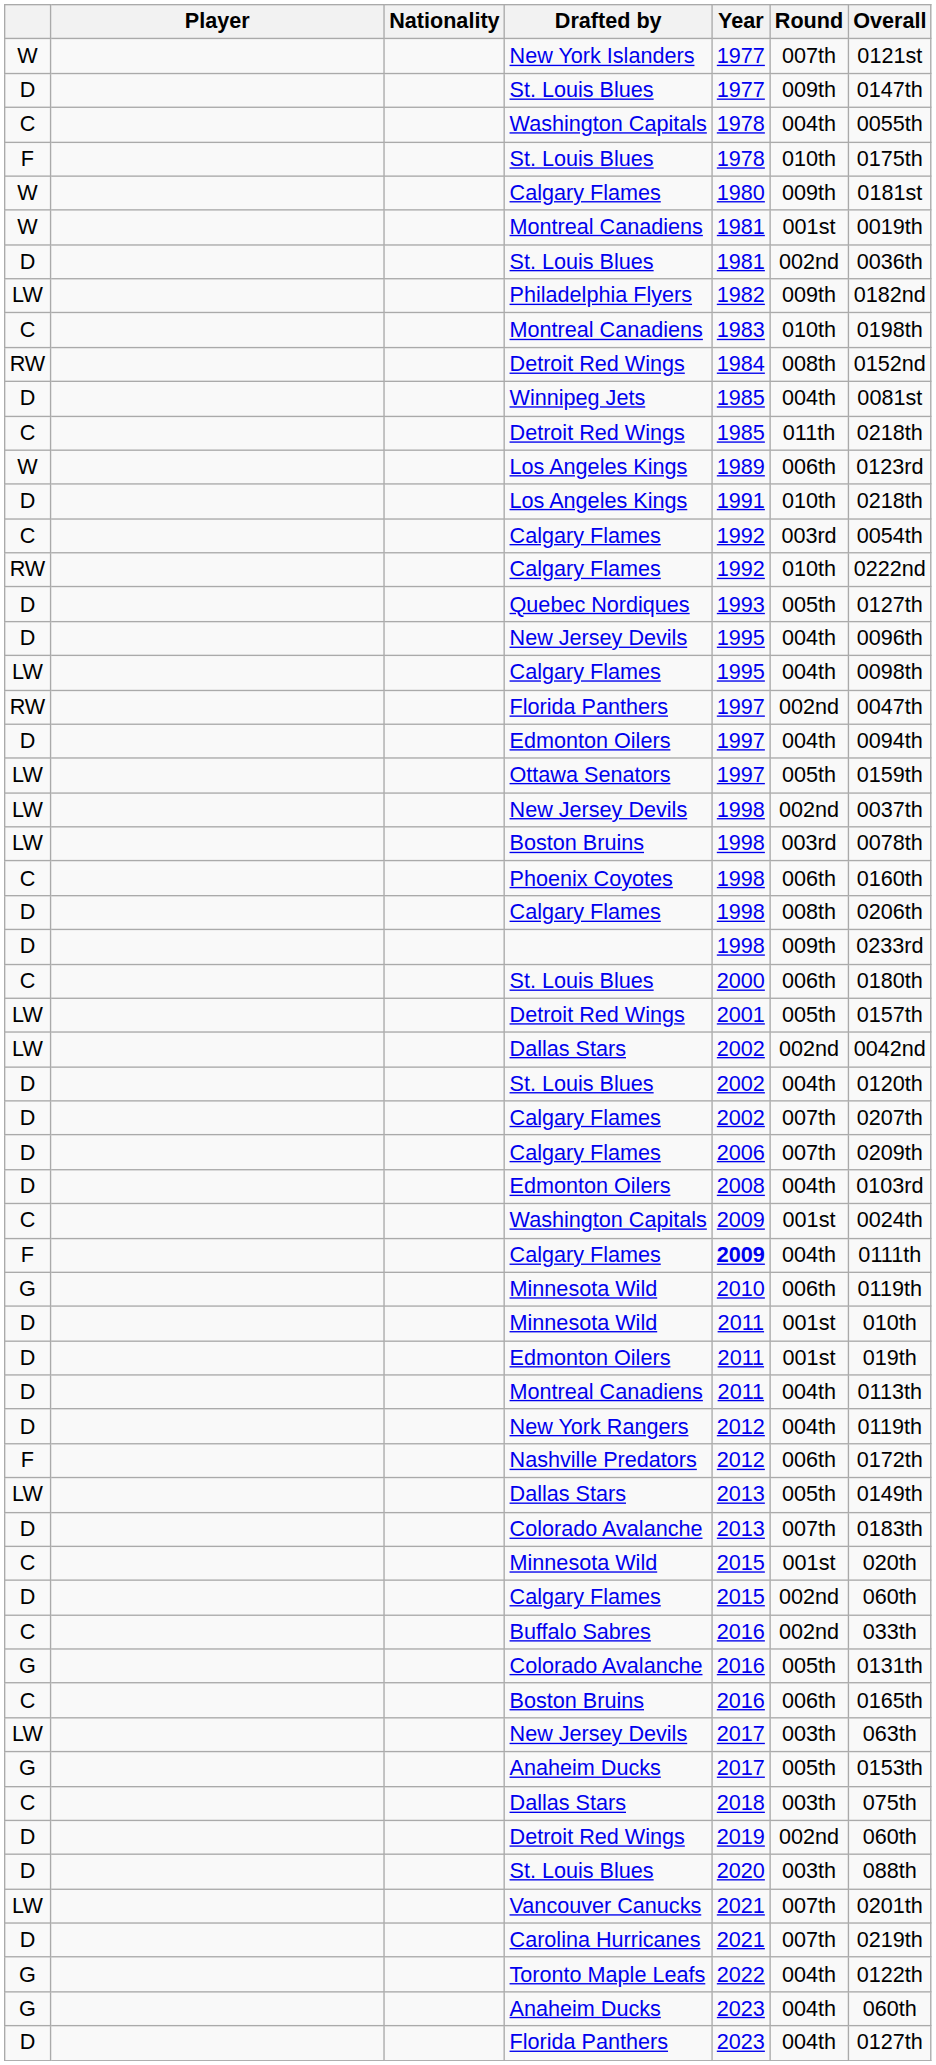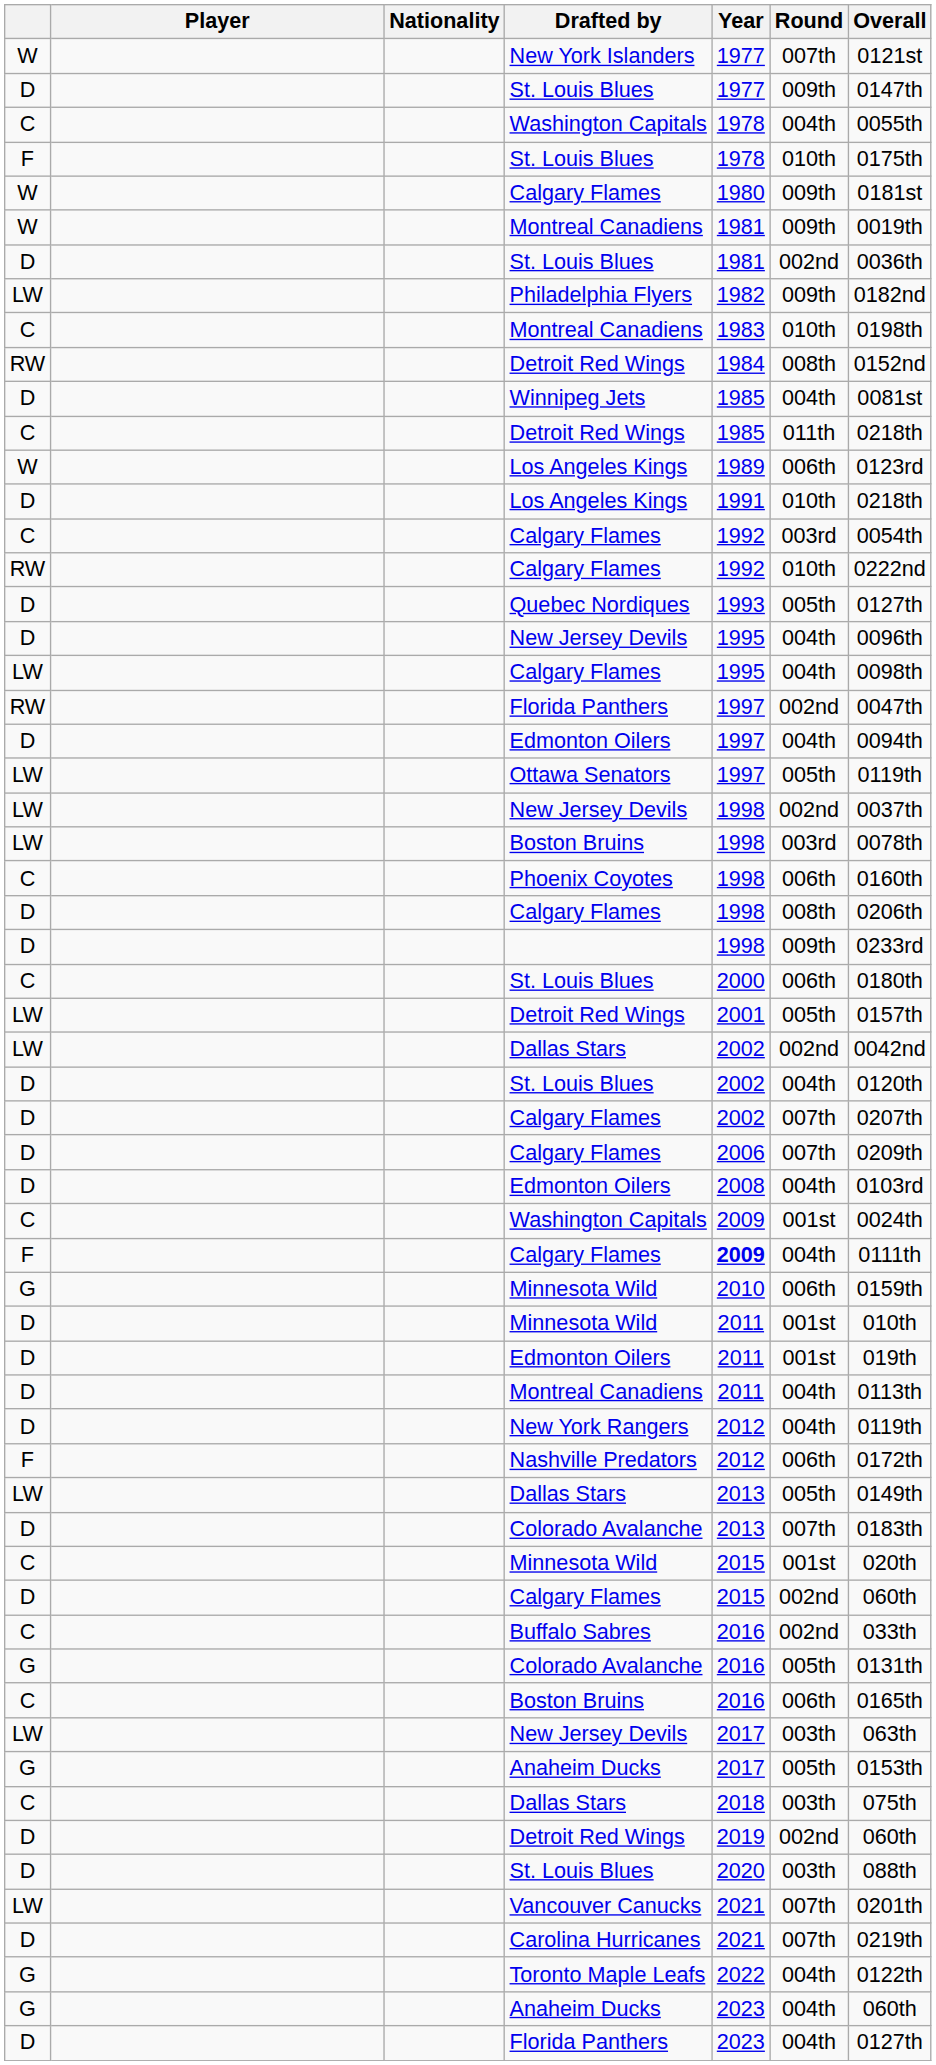 <table class="wikitable sortable" style="text-align: center;">
 <tr>
 <th></th>
 <th style="width:15em">Player</th>
 <th>Nationality</th>
 <th>Drafted by</th>
 <th>Year</th>
 <th>Round</th>
 <th>Overall</th>
 </tr>
 <tr>
 <td>W</td>
 <td align="left"></td>
 <td align="left"></td>
 <td align="left"><a href='#'>New York Islanders</a></td>
 <td align="center"><a href='#'>1977</a></td>
 <td><span>00</span>7th</td>
 <td><span>0</span>121st</td>
 </tr>
 <tr>
 <td>D</td>
 <td align="left"></td>
 <td align="left"></td>
 <td align="left"><a href='#'>St. Louis Blues</a></td>
 <td align="center"><a href='#'>1977</a></td>
 <td><span>00</span>9th</td>
 <td><span>0</span>147th</td>
 </tr>
 <tr>
 <td>C</td>
 <td align="left"></td>
 <td align="left"></td>
 <td align="left"><a href='#'>Washington Capitals</a></td>
 <td align="center"><a href='#'>1978</a></td>
 <td><span>00</span>4th</td>
 <td><span>00</span>55th</td>
 </tr>
 <tr>
 <td>F</td>
 <td align="left"></td>
 <td align="left"></td>
 <td align="left"><a href='#'>St. Louis Blues</a></td>
 <td align="center"><a href='#'>1978</a></td>
 <td><span>0</span>10th</td>
 <td><span>0</span>175th</td>
 </tr>
 <tr>
 <td>W</td>
 <td align="left"></td>
 <td align="left"></td>
 <td align="left"><a href='#'>Calgary Flames</a></td>
 <td align="center"><a href='#'>1980</a></td>
 <td><span>00</span>9th</td>
 <td><span>0</span>181st</td>
 </tr>
 <tr>
 <td>W</td>
 <td align="left"></td>
 <td align="left"></td>
 <td align="left"><a href='#'>Montreal Canadiens</a></td>
 <td align="center"><a href='#'>1981</a></td>
-<td><span>00</span>1st</td>
+<td><span>00</span>9th</td>
 <td><span>00</span>19th</td>
 </tr>
 <tr>
 <td>D</td>
 <td align="left"></td>
 <td align="left"></td>
 <td align="left"><a href='#'>St. Louis Blues</a></td>
 <td align="center"><a href='#'>1981</a></td>
 <td><span>00</span>2nd</td>
 <td><span>00</span>36th</td>
 </tr>
 <tr>
 <td>LW</td>
 <td align="left"></td>
 <td align="left"></td>
 <td align="left"><a href='#'>Philadelphia Flyers</a></td>
 <td align="center"><a href='#'>1982</a></td>
 <td><span>00</span>9th</td>
 <td><span>0</span>182nd</td>
 </tr>
 <tr>
 <td>C</td>
 <td align="left"></td>
 <td align="left"></td>
 <td align="left"><a href='#'>Montreal Canadiens</a></td>
 <td align="center"><a href='#'>1983</a></td>
 <td><span>0</span>10th</td>
 <td><span>0</span>198th</td>
 </tr>
 <tr>
 <td>RW</td>
 <td align="left"></td>
 <td align="left"></td>
 <td align="left"><a href='#'>Detroit Red Wings</a></td>
 <td align="center"><a href='#'>1984</a></td>
 <td><span>00</span>8th</td>
 <td><span>0</span>152nd</td>
 </tr>
 <tr>
 <td>D</td>
 <td align="left"></td>
 <td align="left"></td>
 <td align="left"><a href='#'>Winnipeg Jets</a></td>
 <td align="center"><a href='#'>1985</a></td>
 <td><span>00</span>4th</td>
 <td><span>00</span>81st</td>
 </tr>
 <tr>
 <td>C</td>
 <td align="left"></td>
 <td align="left"></td>
 <td align="left"><a href='#'>Detroit Red Wings</a></td>
 <td align="center"><a href='#'>1985</a></td>
 <td><span>0</span>11th</td>
 <td><span>0</span>218th</td>
 </tr>
 <tr>
 <td>W</td>
 <td align="left"></td>
 <td align="left"></td>
 <td align="left"><a href='#'>Los Angeles Kings</a></td>
 <td align="center"><a href='#'>1989</a></td>
 <td><span>00</span>6th</td>
 <td><span>0</span>123rd</td>
 </tr>
 <tr>
 <td>D</td>
 <td align="left"></td>
 <td align="left"></td>
 <td align="left"><a href='#'>Los Angeles Kings</a></td>
 <td align="center"><a href='#'>1991</a></td>
 <td><span>0</span>10th</td>
 <td><span>0</span>218th</td>
 </tr>
 <tr>
 <td>C</td>
 <td align="left"></td>
 <td align="left"></td>
 <td align="left"><a href='#'>Calgary Flames</a></td>
 <td align="center"><a href='#'>1992</a></td>
 <td><span>00</span>3rd</td>
 <td><span>00</span>54th</td>
 </tr>
 <tr>
 <td>RW</td>
 <td align="left"></td>
 <td align="left"></td>
 <td align="left"><a href='#'>Calgary Flames</a></td>
 <td align="center"><a href='#'>1992</a></td>
 <td><span>0</span>10th</td>
 <td><span>0</span>222nd</td>
 </tr>
 <tr>
 <td>D</td>
 <td align="left"></td>
 <td align="left"></td>
 <td align="left"><a href='#'>Quebec Nordiques</a></td>
 <td align="center"><a href='#'>1993</a></td>
 <td><span>00</span>5th</td>
 <td><span>0</span>127th</td>
 </tr>
 <tr>
 <td>D</td>
 <td align="left"></td>
 <td align="left"></td>
 <td align="left"><a href='#'>New Jersey Devils</a></td>
 <td align="center"><a href='#'>1995</a></td>
 <td><span>00</span>4th</td>
 <td><span>00</span>96th</td>
 </tr>
 <tr>
 <td>LW</td>
 <td align="left"></td>
 <td align="left"></td>
 <td align="left"><a href='#'>Calgary Flames</a></td>
 <td align="center"><a href='#'>1995</a></td>
 <td><span>00</span>4th</td>
 <td><span>00</span>98th</td>
 </tr>
 <tr>
 <td>RW</td>
 <td align="left"></td>
 <td align="left"></td>
 <td align="left"><a href='#'>Florida Panthers</a></td>
 <td align="center"><a href='#'>1997</a></td>
 <td><span>00</span>2nd</td>
 <td><span>00</span>47th</td>
 </tr>
 <tr>
 <td>D</td>
 <td align="left"></td>
 <td align="left"></td>
 <td align="left"><a href='#'>Edmonton Oilers</a></td>
 <td align="center"><a href='#'>1997</a></td>
 <td><span>00</span>4th</td>
 <td><span>00</span>94th</td>
 </tr>
 <tr>
 <td>LW</td>
 <td align="left"></td>
 <td align="left"></td>
 <td align="left"><a href='#'>Ottawa Senators</a></td>
 <td align="center"><a href='#'>1997</a></td>
 <td><span>00</span>5th</td>
-<td><span>0</span>159th</td>
+<td><span>0</span>119th</td>
 </tr>
 <tr>
 <td>LW</td>
 <td align="left"></td>
 <td align="left"></td>
 <td align="left"><a href='#'>New Jersey Devils</a></td>
 <td align="center"><a href='#'>1998</a></td>
 <td><span>00</span>2nd</td>
 <td><span>00</span>37th</td>
 </tr>
 <tr>
 <td>LW</td>
 <td align="left"></td>
 <td align="left"></td>
 <td align="left"><a href='#'>Boston Bruins</a></td>
 <td align="center"><a href='#'>1998</a></td>
 <td><span>00</span>3rd</td>
 <td><span>00</span>78th</td>
 </tr>
 <tr>
 <td>C</td>
 <td align="left"></td>
 <td align="left"></td>
 <td align="left"><a href='#'>Phoenix Coyotes</a></td>
 <td align="center"><a href='#'>1998</a></td>
 <td><span>00</span>6th</td>
 <td><span>0</span>160th</td>
 </tr>
 <tr>
 <td>D</td>
 <td align="left"></td>
 <td align="left"></td>
 <td align="left"><a href='#'>Calgary Flames</a></td>
 <td align="center"><a href='#'>1998</a></td>
 <td><span>00</span>8th</td>
 <td><span>0</span>206th</td>
 </tr>
 <tr>
 <td>D</td>
 <td align="left"></td>
 <td align="left"></td>
 <td align="left"></td>
 <td align="center"><a href='#'>1998</a></td>
 <td><span>00</span>9th</td>
 <td><span>0</span>233rd</td>
 </tr>
 <tr>
 <td>C</td>
 <td align="left"></td>
 <td align="left"></td>
 <td align="left"><a href='#'>St. Louis Blues</a></td>
 <td align="center"><a href='#'>2000</a></td>
 <td><span>00</span>6th</td>
 <td><span>0</span>180th</td>
 </tr>
 <tr>
 <td>LW</td>
 <td align="left"></td>
 <td align="left"></td>
 <td align="left"><a href='#'>Detroit Red Wings</a></td>
 <td align="center"><a href='#'>2001</a></td>
 <td><span>00</span>5th</td>
 <td><span>0</span>157th</td>
 </tr>
 <tr>
 <td>LW</td>
 <td align="left"></td>
 <td align="left"></td>
 <td align="left"><a href='#'>Dallas Stars</a></td>
 <td align="center"><a href='#'>2002</a></td>
 <td><span>00</span>2nd</td>
 <td><span>00</span>42nd</td>
 </tr>
 <tr>
 <td>D</td>
 <td align="left"></td>
 <td align="left"></td>
 <td align="left"><a href='#'>St. Louis Blues</a></td>
 <td align="center"><a href='#'>2002</a></td>
 <td><span>00</span>4th</td>
 <td><span>0</span>120th</td>
 </tr>
 <tr>
 <td>D</td>
 <td align="left"></td>
 <td align="left"></td>
 <td align="left"><a href='#'>Calgary Flames</a></td>
 <td align="center"><a href='#'>2002</a></td>
 <td><span>00</span>7th</td>
 <td><span>0</span>207th</td>
 </tr>
 <tr>
 <td>D</td>
 <td align="left"></td>
 <td align="left"></td>
 <td align="left"><a href='#'>Calgary Flames</a></td>
 <td align="center"><a href='#'>2006</a></td>
 <td><span>00</span>7th</td>
 <td><span>0</span>209th</td>
 </tr>
 <tr>
 <td>D</td>
 <td align="left"></td>
 <td align="left"></td>
 <td align="left"><a href='#'>Edmonton Oilers</a></td>
 <td align="center"><a href='#'>2008</a></td>
 <td><span>00</span>4th</td>
 <td><span>0</span>103rd</td>
 </tr>
 <tr>
 <td>C</td>
 <td align="left"></td>
 <td align="left"></td>
 <td align="left"><a href='#'>Washington Capitals</a></td>
 <td><a href='#'>2009</a></td>
 <td><span>00</span>1st</td>
 <td><span>00</span>24th</td>
 </tr>
 <tr>
 <td>F</td>
 <td align="left"></td>
 <td align="left"></td>
 <td align="left"><a href='#'>Calgary Flames</a></td>
 <td><strong><a href='#'>2009</a></strong></td>
 <td><span>00</span>4th</td>
 <td><span>0</span>111th</td>
 </tr>
 <tr>
 <td>G</td>
 <td align="left"></td>
 <td align="left"></td>
 <td align="left"><a href='#'>Minnesota Wild</a></td>
 <td><a href='#'>2010</a></td>
 <td><span>00</span>6th</td>
-<td><span>0</span>119th</td>
+<td><span>0</span>159th</td>
 </tr>
 <tr>
 <td>D</td>
 <td align="left"></td>
 <td align="left"></td>
 <td align="left"><a href='#'>Minnesota Wild</a></td>
 <td><a href='#'>2011</a></td>
 <td><span>00</span>1st</td>
 <td><span>0</span>10th</td>
 </tr>
 <tr>
 <td>D</td>
 <td align="left"></td>
 <td align="left"></td>
 <td align="left"><a href='#'>Edmonton Oilers</a></td>
 <td><a href='#'>2011</a></td>
 <td><span>00</span>1st</td>
 <td><span>0</span>19th</td>
 </tr>
 <tr>
 <td>D</td>
 <td align="left"></td>
 <td align="left"></td>
 <td align="left"><a href='#'>Montreal Canadiens</a></td>
 <td><a href='#'>2011</a></td>
 <td><span>00</span>4th</td>
 <td><span>0</span>113th</td>
 </tr>
 <tr>
 <td>D</td>
 <td align="left"></td>
 <td align="left"></td>
 <td align="left"><a href='#'>New York Rangers</a></td>
 <td><a href='#'>2012</a></td>
 <td><span>00</span>4th</td>
 <td><span>0</span>119th</td>
 </tr>
 <tr>
 <td>F</td>
 <td align="left"></td>
 <td align="left"></td>
 <td align="left"><a href='#'>Nashville Predators</a></td>
 <td><a href='#'>2012</a></td>
 <td><span>00</span>6th</td>
 <td><span>0</span>172th</td>
 </tr>
 <tr>
 <td>LW</td>
 <td align="left"></td>
 <td align="left"></td>
 <td align="left"><a href='#'>Dallas Stars</a></td>
 <td><a href='#'>2013</a></td>
 <td><span>00</span>5th</td>
 <td><span>0</span>149th</td>
 </tr>
 <tr>
 <td>D</td>
 <td align="left"></td>
 <td align="left"></td>
 <td align="left"><a href='#'>Colorado Avalanche</a></td>
 <td><a href='#'>2013</a></td>
 <td><span>00</span>7th</td>
 <td><span>0</span>183th</td>
 </tr>
 <tr>
 <td>C</td>
 <td align="left"></td>
 <td align="left"></td>
 <td align="left"><a href='#'>Minnesota Wild</a></td>
 <td><a href='#'>2015</a></td>
 <td><span>00</span>1st</td>
 <td><span>0</span>20th</td>
 </tr>
 <tr>
 <td>D</td>
 <td align="left"></td>
 <td align="left"></td>
 <td align="left"><a href='#'>Calgary Flames</a></td>
 <td><a href='#'>2015</a></td>
 <td><span>00</span>2nd</td>
 <td><span>0</span>60th</td>
 </tr>
 <tr>
 <td>C</td>
 <td align="left"></td>
 <td align="left"></td>
 <td align="left"><a href='#'>Buffalo Sabres</a></td>
 <td><a href='#'>2016</a></td>
 <td><span>00</span>2nd</td>
 <td><span>0</span>33th</td>
 </tr>
 <tr>
 <td>G</td>
 <td align="left"></td>
 <td align="left"></td>
 <td align="left"><a href='#'>Colorado Avalanche</a></td>
 <td><a href='#'>2016</a></td>
 <td><span>00</span>5th</td>
 <td><span>0</span>131th</td>
 </tr>
 <tr>
 <td>C</td>
 <td align="left"></td>
 <td align="left"></td>
 <td align="left"><a href='#'>Boston Bruins</a></td>
 <td><a href='#'>2016</a></td>
 <td><span>00</span>6th</td>
 <td><span>0</span>165th</td>
 </tr>
 <tr>
 <td>LW</td>
 <td align="left"></td>
 <td align="left"></td>
 <td align="left"><a href='#'>New Jersey Devils</a></td>
 <td><a href='#'>2017</a></td>
 <td><span>00</span>3th</td>
 <td><span>0</span>63th</td>
 </tr>
 <tr>
 <td>G</td>
 <td align="left"></td>
 <td align="left"></td>
 <td align="left"><a href='#'>Anaheim Ducks</a></td>
 <td><a href='#'>2017</a></td>
 <td><span>00</span>5th</td>
 <td><span>0</span>153th</td>
 </tr>
 <tr>
 <td>C</td>
 <td align="left"></td>
 <td align="left"></td>
 <td align="left"><a href='#'>Dallas Stars</a></td>
 <td><a href='#'>2018</a></td>
 <td><span>00</span>3th</td>
 <td><span>0</span>75th</td>
 </tr>
 <tr>
 <td>D</td>
 <td align="left"></td>
 <td align="left"></td>
 <td align="left"><a href='#'>Detroit Red Wings</a></td>
 <td><a href='#'>2019</a></td>
 <td><span>00</span>2nd</td>
 <td><span>0</span>60th</td>
 </tr>
 <tr>
 <td>D</td>
 <td align="left"></td>
 <td align="left"></td>
 <td align="left"><a href='#'>St. Louis Blues</a></td>
 <td><a href='#'>2020</a></td>
 <td><span>00</span>3th</td>
 <td><span>0</span>88th</td>
 </tr>
 <tr>
 <td>LW</td>
 <td align="left"></td>
 <td align="left"></td>
 <td align="left"><a href='#'>Vancouver Canucks</a></td>
 <td><a href='#'>2021</a></td>
 <td><span>00</span>7th</td>
 <td><span>0</span>201th</td>
 </tr>
 <tr>
 <td>D</td>
 <td align="left"></td>
 <td align="left"></td>
 <td align="left"><a href='#'>Carolina Hurricanes</a></td>
 <td><a href='#'>2021</a></td>
 <td><span>00</span>7th</td>
 <td><span>0</span>219th</td>
 </tr>
 <tr>
 <td>G</td>
 <td align="left"></td>
 <td align="left"></td>
 <td align="left"><a href='#'>Toronto Maple Leafs</a></td>
 <td><a href='#'>2022</a></td>
 <td><span>00</span>4th</td>
 <td><span>0</span>122th</td>
 </tr>
 <tr>
 <td>G</td>
 <td align="left"></td>
 <td align="left"></td>
 <td align="left"><a href='#'>Anaheim Ducks</a></td>
 <td><a href='#'>2023</a></td>
 <td><span>00</span>4th</td>
 <td><span>0</span>60th</td>
 </tr>
 <tr>
 <td>D</td>
 <td align="left"></td>
 <td align="left"></td>
 <td align="left"><a href='#'>Florida Panthers</a></td>
 <td><a href='#'>2023</a></td>
 <td><span>00</span>4th</td>
 <td><span>0</span>127th</td>
 </tr>
 </table>
